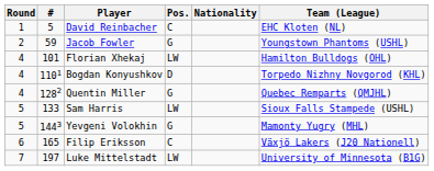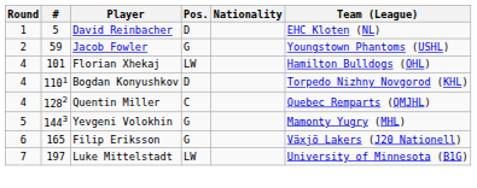 <table class="wikitable">
 <tr>
 <th>Round</th>
 <th>#</th>
 <th>Player</th>
 <th>Pos.</th>
 <th>Nationality</th>
 <th>Team (League)</th>
 </tr>
 <tr>
 <td style="text-align:center;">1</td>
 <td style="text-align:center;">5</td>
 <td><a href='#'>David Reinbacher</a></td>
-<td>C</td>
+<td>D</td>
 <td></td>
 <td><a href='#'>EHC Kloten</a> (<a href='#'>NL</a>)</td>
 </tr>
 <tr>
 <td style="text-align:center;">2</td>
 <td style="text-align:center;">59</td>
 <td><a href='#'>Jacob Fowler</a></td>
 <td>G</td>
 <td></td>
 <td><a href='#'>Youngstown Phantoms</a> (<a href='#'>USHL</a>)</td>
 </tr>
 <tr>
 <td style="text-align:center;">4</td>
 <td style="text-align:center;">101</td>
 <td>Florian Xhekaj</td>
 <td>LW</td>
 <td></td>
 <td><a href='#'>Hamilton Bulldogs</a> (<a href='#'>OHL</a>)</td>
 </tr>
 <tr>
 <td style="text-align:center;">4</td>
 <td style="text-align:center;">110<sup>1</sup></td>
 <td>Bogdan Konyushkov</td>
 <td>D</td>
 <td></td>
 <td><a href='#'>Torpedo Nizhny Novgorod</a> (<a href='#'>KHL</a>)</td>
 </tr>
 <tr>
 <td style="text-align:center;">4</td>
 <td style="text-align:center;">128<sup>2</sup></td>
 <td>Quentin Miller</td>
-<td>G</td>
+<td>C</td>
 <td></td>
 <td><a href='#'>Quebec Remparts</a> (<a href='#'>QMJHL</a>)</td>
-</tr>
-<tr>
-<td style="text-align:center;">5</td>
-<td style="text-align:center;">133</td>
-<td>Sam Harris</td>
-<td>LW</td>
-<td></td>
-<td><a href='#'>Sioux Falls Stampede</a> (USHL)</td>
 </tr>
 <tr>
 <td style="text-align:center;">5</td>
 <td style="text-align:center;">144<sup>3</sup></td>
 <td>Yevgeni Volokhin</td>
 <td>G</td>
 <td></td>
 <td><a href='#'>Mamonty Yugry</a> (<a href='#'>MHL</a>)</td>
 </tr>
 <tr>
 <td style="text-align:center;">6</td>
 <td style="text-align:center;">165</td>
 <td>Filip Eriksson</td>
-<td>C</td>
+<td>G</td>
 <td></td>
 <td><a href='#'>Växjö Lakers</a> (<a href='#'>J20 Nationell</a>)</td>
 </tr>
 <tr>
 <td style="text-align:center;">7</td>
 <td style="text-align:center;">197</td>
 <td>Luke Mittelstadt</td>
 <td>LW</td>
 <td></td>
 <td><a href='#'>University of Minnesota</a> (<a href='#'>B1G</a>)</td>
 </tr>
 </table>
